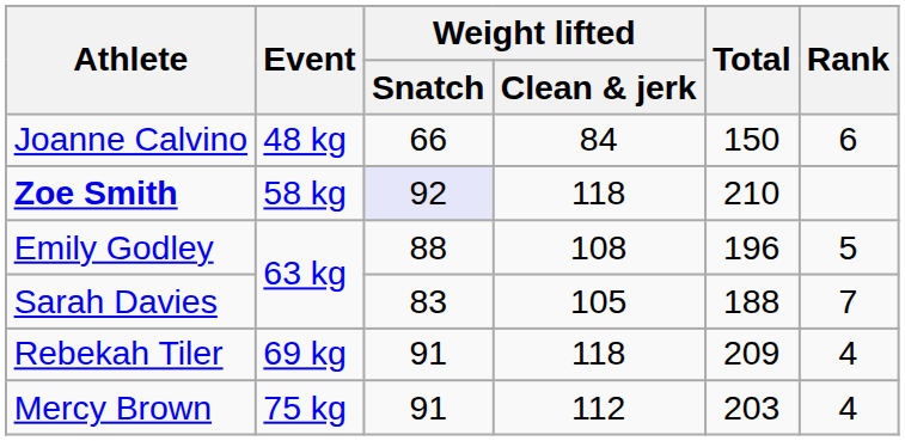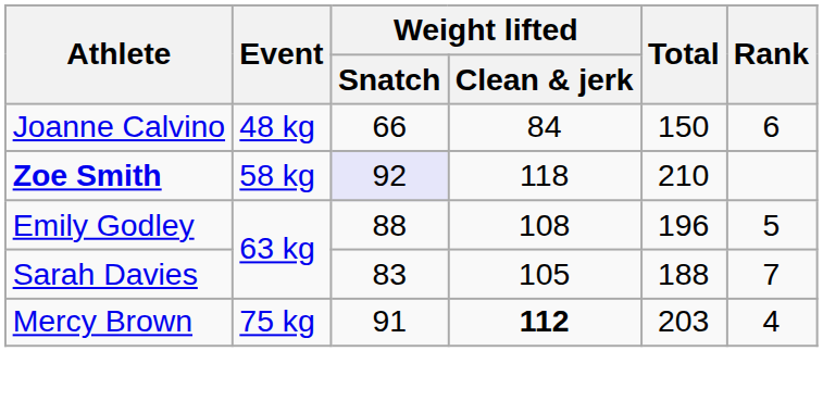 <table class="wikitable" style="font-size:90%">
 <tr>
 <th rowspan="2">Athlete</th>
 <th rowspan="2">Event</th>
 <th colspan="2">Weight lifted</th>
 <th rowspan="2">Total</th>
 <th rowspan="2">Rank</th>
 </tr>
 <tr>
 <th>Snatch</th>
 <th>Clean & jerk</th>
 </tr>
 <tr align=center>
 <td align=left><a href='#'>Joanne Calvino</a></td>
 <td align=left><a href='#'>48 kg</a></td>
 <td>66</td>
 <td>84</td>
 <td>150</td>
 <td>6</td>
 </tr>
 <tr align=center>
 <td align=left><strong><a href='#'>Zoe Smith</a></strong></td>
 <td align=left><a href='#'>58 kg</a></td>
 <td style="background: lavender;">92</td>
 <td>118</td>
 <td>210</td>
 <td></td>
 </tr>
 <tr align=center>
 <td align=left><a href='#'>Emily Godley</a></td>
 <td style="text-align:left;" rowspan="2"><a href='#'>63 kg</a></td>
 <td>88</td>
 <td>108</td>
 <td>196</td>
 <td>5</td>
 </tr>
 <tr align=center>
 <td align=left><a href='#'>Sarah Davies</a></td>
 <td>83</td>
 <td>105</td>
 <td>188</td>
 <td>7</td>
 </tr>
 <tr align=center>
-<td align=left><a href='#'>Rebekah Tiler</a></td>
-<td align=left><a href='#'>69 kg</a></td>
-<td>91</td>
-<td>118</td>
-<td>209</td>
-<td>4</td>
-</tr>
-<tr align=center>
 <td align=left><a href='#'>Mercy Brown</a></td>
 <td align=left><a href='#'>75 kg</a></td>
 <td>91</td>
-<td>112</td>
+<td><strong>112</strong></td>
 <td>203</td>
 <td>4</td>
 </tr>
 </table>
